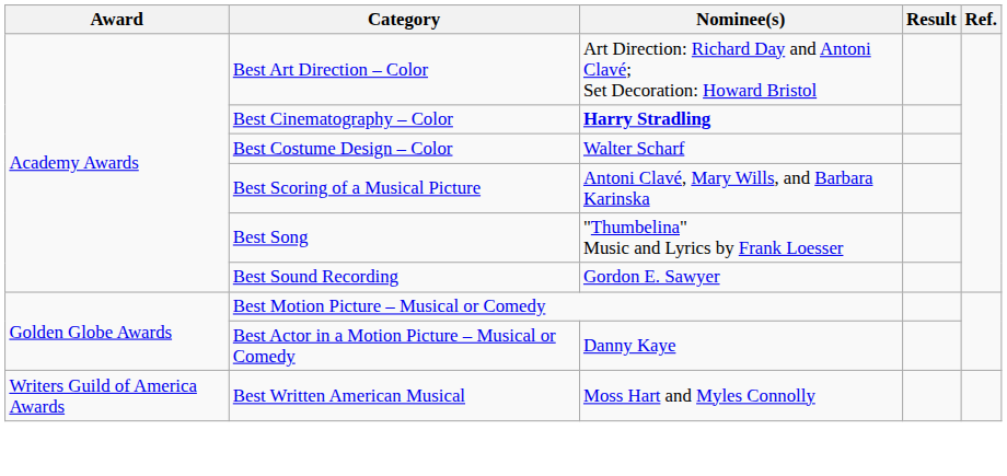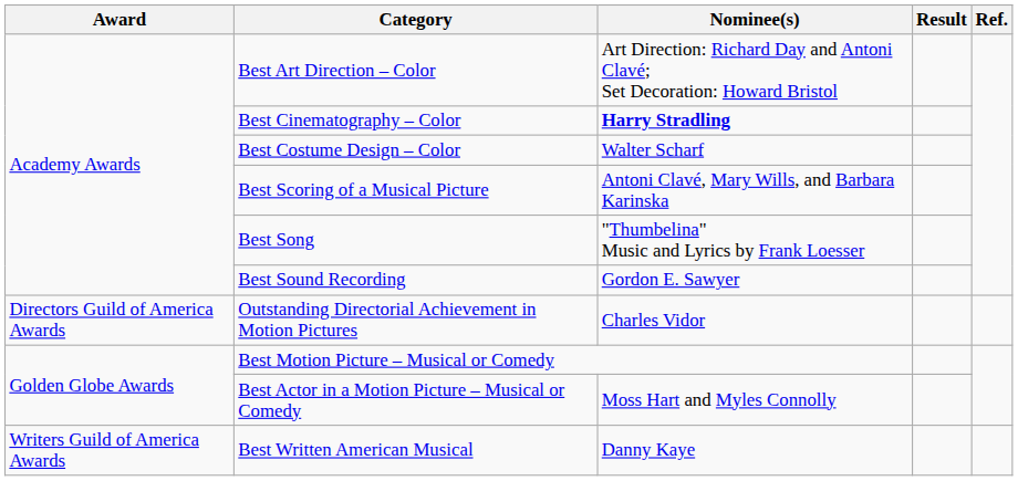 <table class="wikitable plainrowheaders">
 <tr>
 <th>Award</th>
 <th>Category</th>
 <th>Nominee(s)</th>
 <th>Result</th>
 <th>Ref.</th>
 </tr>
 <tr>
 <td rowspan="6"><a href='#'>Academy Awards</a></td>
 <td><a href='#'>Best Art Direction – Color</a></td>
 <td>Art Direction: <a href='#'>Richard Day</a> and <a href='#'>Antoni Clavé</a>; <br> Set Decoration: <a href='#'>Howard Bristol</a></td>
 <td></td>
 <td align="center" rowspan="6"> <br>  <br> </td>
 </tr>
 <tr>
 <td><a href='#'>Best Cinematography – Color</a></td>
 <td><strong><a href='#'>Harry Stradling</a></strong></td>
 <td></td>
 </tr>
 <tr>
 <td><a href='#'>Best Costume Design – Color</a></td>
 <td><a href='#'>Walter Scharf</a></td>
 <td></td>
 </tr>
 <tr>
 <td><a href='#'>Best Scoring of a Musical Picture</a></td>
 <td><a href='#'>Antoni Clavé</a>, <a href='#'>Mary Wills</a>, and <a href='#'>Barbara Karinska</a></td>
 <td></td>
 </tr>
 <tr>
 <td><a href='#'>Best Song</a></td>
 <td>"<a href='#'>Thumbelina</a>" <br> Music and Lyrics by <a href='#'>Frank Loesser</a></td>
 <td></td>
 </tr>
 <tr>
 <td><a href='#'>Best Sound Recording</a></td>
 <td><a href='#'>Gordon E. Sawyer</a></td>
 <td></td>
 </tr>
 <tr>
+<td><a href='#'>Directors Guild of America Awards</a></td>
+<td><a href='#'>Outstanding Directorial Achievement in Motion Pictures</a></td>
+<td><a href='#'>Charles Vidor</a></td>
+<td></td>
+<td align="center"></td>
+</tr>
+<tr>
 <td rowspan="2"><a href='#'>Golden Globe Awards</a></td>
 <td colspan="2"><a href='#'>Best Motion Picture – Musical or Comedy</a></td>
 <td></td>
 <td align="center" rowspan="2"></td>
 </tr>
 <tr>
 <td><a href='#'>Best Actor in a Motion Picture – Musical or Comedy</a></td>
-<td><a href='#'>Danny Kaye</a></td>
+<td><a href='#'>Moss Hart</a> and <a href='#'>Myles Connolly</a></td>
 <td></td>
 </tr>
 <tr>
 <td><a href='#'>Writers Guild of America Awards</a></td>
 <td><a href='#'>Best Written American Musical</a></td>
-<td><a href='#'>Moss Hart</a> and <a href='#'>Myles Connolly</a></td>
+<td><a href='#'>Danny Kaye</a></td>
 <td></td>
 <td align="center"></td>
 </tr>
 </table>
